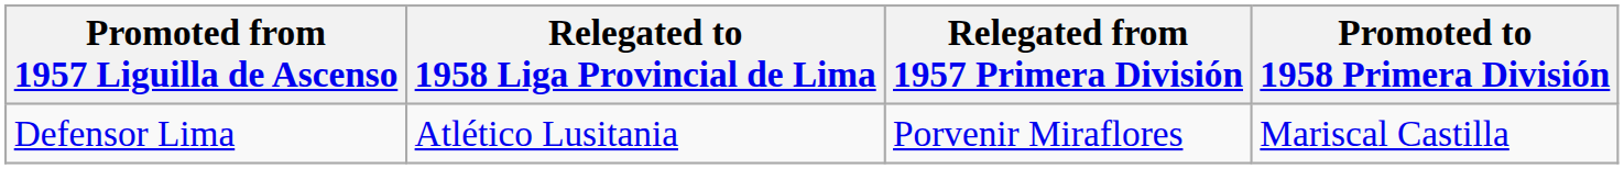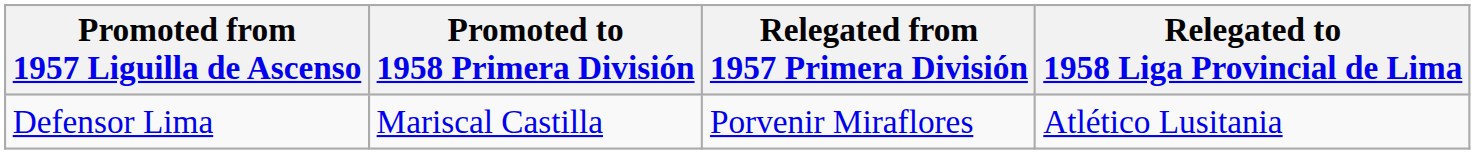 <table class="wikitable">
 <tr>
 <th>Promoted from<br><a href='#'>1957 Liguilla de Ascenso</a></th>
+<th>Promoted to<br><a href='#'>1958 Primera División</a></th>
+<th>Relegated from<br><a href='#'>1957 Primera División</a></th>
 <th>Relegated to<br><a href='#'>1958 Liga Provincial de Lima</a></th>
-<th>Relegated from<br><a href='#'>1957 Primera División</a></th>
-<th>Promoted to<br><a href='#'>1958 Primera División</a></th>
 </tr>
 <tr>
 <td> <a href='#'>Defensor Lima</a> </td>
+<td> <a href='#'>Mariscal Castilla</a> </td>
+<td> <a href='#'>Porvenir Miraflores</a> </td>
 <td> <a href='#'>Atlético Lusitania</a> </td>
-<td> <a href='#'>Porvenir Miraflores</a> </td>
-<td> <a href='#'>Mariscal Castilla</a> </td>
 </tr>
 </table>
